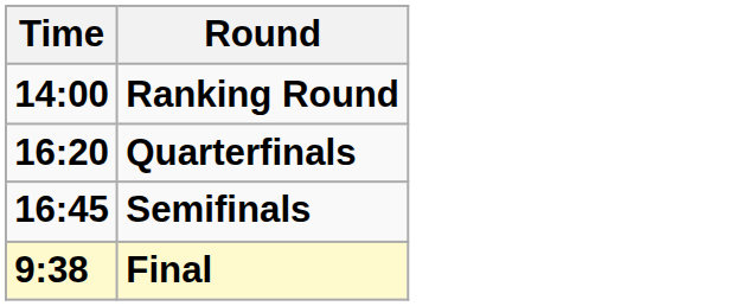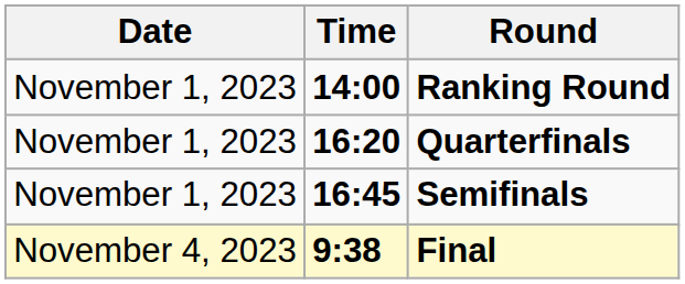 <table class="wikitable">
 <tr>
+<th>Date</th>
 <th>Time</th>
 <th>Round</th>
 </tr>
 <tr>
+<td>November 1, 2023</td>
 <td><strong>14:00</strong></td>
 <td><strong>Ranking Round</strong></td>
 </tr>
 <tr>
+<td>November 1, 2023</td>
 <td><strong>16:20</strong></td>
 <td><strong>Quarterfinals</strong></td>
 </tr>
 <tr>
+<td>November 1, 2023</td>
 <td><strong>16:45</strong></td>
 <td><strong>Semifinals</strong></td>
 </tr>
 <tr style=background:lemonchiffon>
+<td>November 4, 2023</td>
 <td><strong>9:38</strong></td>
 <td><strong>Final</strong></td>
 </tr>
 </table>
